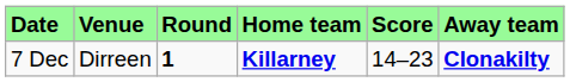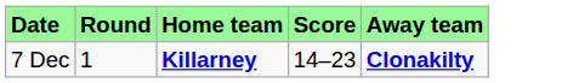 <table class="wikitable" style=" float:left; margin:0.5em auto; font-size:95%">
 <tr bgcolor="#98FB98">
 <td><strong>Date</strong></td>
-<td><strong>Venue</strong></td>
 <td><strong>Round</strong></td>
 <td><strong>Home team</strong></td>
 <td><strong>Score</strong></td>
 <td><strong>Away team</strong></td>
 </tr>
 <tr>
 <td>7 Dec</td>
-<td>Dirreen</td>
-<td><strong>1</strong></td>
+<td>1</td>
 <td><strong><a href='#'>Killarney</a></strong></td>
 <td>14–23</td>
 <td><strong><a href='#'>Clonakilty</a></strong></td>
 </tr>
 </table>
